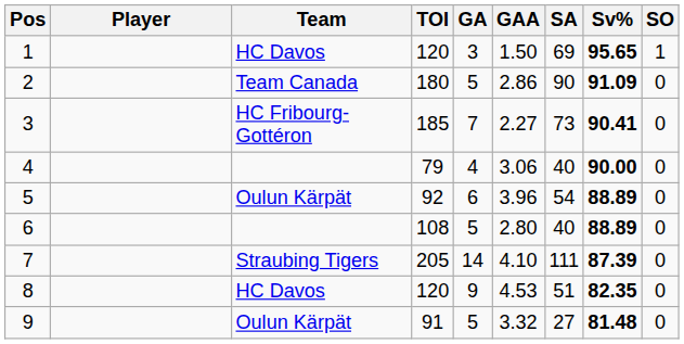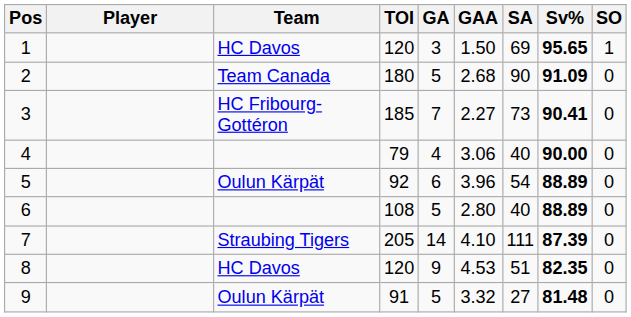 <table class="wikitable sortable" style="text-align: center;">
 <tr>
 <th width=30>Pos</th>
 <th width=140>Player</th>
 <th width=140>Team</th>
 <th width=20>TOI</th>
 <th width=20>GA</th>
 <th width=20>GAA</th>
 <th width=20>SA</th>
 <th width=20>Sv%</th>
 <th width=20>SO</th>
 </tr>
 <tr>
 <td>1</td>
 <td style="text-align:left"></td>
 <td style="text-align:left"><a href='#'>HC Davos</a></td>
 <td>120</td>
 <td>3</td>
 <td>1.50</td>
 <td>69</td>
 <td><strong>95.65</strong></td>
 <td>1</td>
 </tr>
 <tr>
 <td>2</td>
 <td style="text-align:left"></td>
 <td style="text-align:left"><a href='#'>Team Canada</a></td>
 <td>180</td>
 <td>5</td>
-<td>2.86</td>
+<td>2.68</td>
 <td>90</td>
 <td><strong>91.09</strong></td>
 <td>0</td>
 </tr>
 <tr>
 <td>3</td>
 <td style="text-align:left"></td>
 <td style="text-align:left"><a href='#'>HC Fribourg-Gottéron</a></td>
 <td>185</td>
 <td>7</td>
 <td>2.27</td>
 <td>73</td>
 <td><strong>90.41</strong></td>
 <td>0</td>
 </tr>
 <tr>
 <td>4</td>
 <td style="text-align:left"></td>
 <td style="text-align:left"></td>
 <td>79</td>
 <td>4</td>
 <td>3.06</td>
 <td>40</td>
 <td><strong>90.00</strong></td>
 <td>0</td>
 </tr>
 <tr>
 <td>5</td>
 <td style="text-align:left"></td>
 <td style="text-align:left"><a href='#'>Oulun Kärpät</a></td>
 <td>92</td>
 <td>6</td>
 <td>3.96</td>
 <td>54</td>
 <td><strong>88.89</strong></td>
 <td>0</td>
 </tr>
 <tr>
 <td>6</td>
 <td style="text-align:left"></td>
 <td style="text-align:left"></td>
 <td>108</td>
 <td>5</td>
 <td>2.80</td>
 <td>40</td>
 <td><strong>88.89</strong></td>
 <td>0</td>
 </tr>
 <tr>
 <td>7</td>
 <td style="text-align:left"></td>
 <td style="text-align:left"><a href='#'>Straubing Tigers</a></td>
 <td>205</td>
 <td>14</td>
 <td>4.10</td>
 <td>111</td>
 <td><strong>87.39</strong></td>
 <td>0</td>
 </tr>
 <tr>
 <td>8</td>
 <td style="text-align:left"></td>
 <td style="text-align:left"><a href='#'>HC Davos</a></td>
 <td>120</td>
 <td>9</td>
 <td>4.53</td>
 <td>51</td>
 <td><strong>82.35</strong></td>
 <td>0</td>
 </tr>
 <tr>
 <td>9</td>
 <td style="text-align:left"></td>
 <td style="text-align:left"><a href='#'>Oulun Kärpät</a></td>
 <td>91</td>
 <td>5</td>
 <td>3.32</td>
 <td>27</td>
 <td><strong>81.48</strong></td>
 <td>0</td>
 </tr>
 </table>
